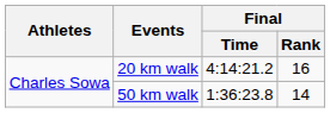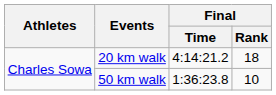 <table class=wikitable style=font-size:90%>
 <tr>
 <th rowspan=2>Athletes</th>
 <th rowspan=2>Events</th>
 <th colspan=2>Final</th>
 </tr>
 <tr>
 <th>Time</th>
 <th>Rank</th>
 </tr>
 <tr>
 <td rowspan=2><a href='#'>Charles Sowa</a></td>
 <td><a href='#'>20 km walk</a></td>
 <td align=center>4:14:21.2</td>
-<td align=center>16</td>
+<td align=center>18</td>
 </tr>
 <tr>
 <td><a href='#'>50 km walk</a></td>
 <td align=center>1:36:23.8</td>
-<td align=center>14</td>
+<td align=center>10</td>
 </tr>
 </table>
